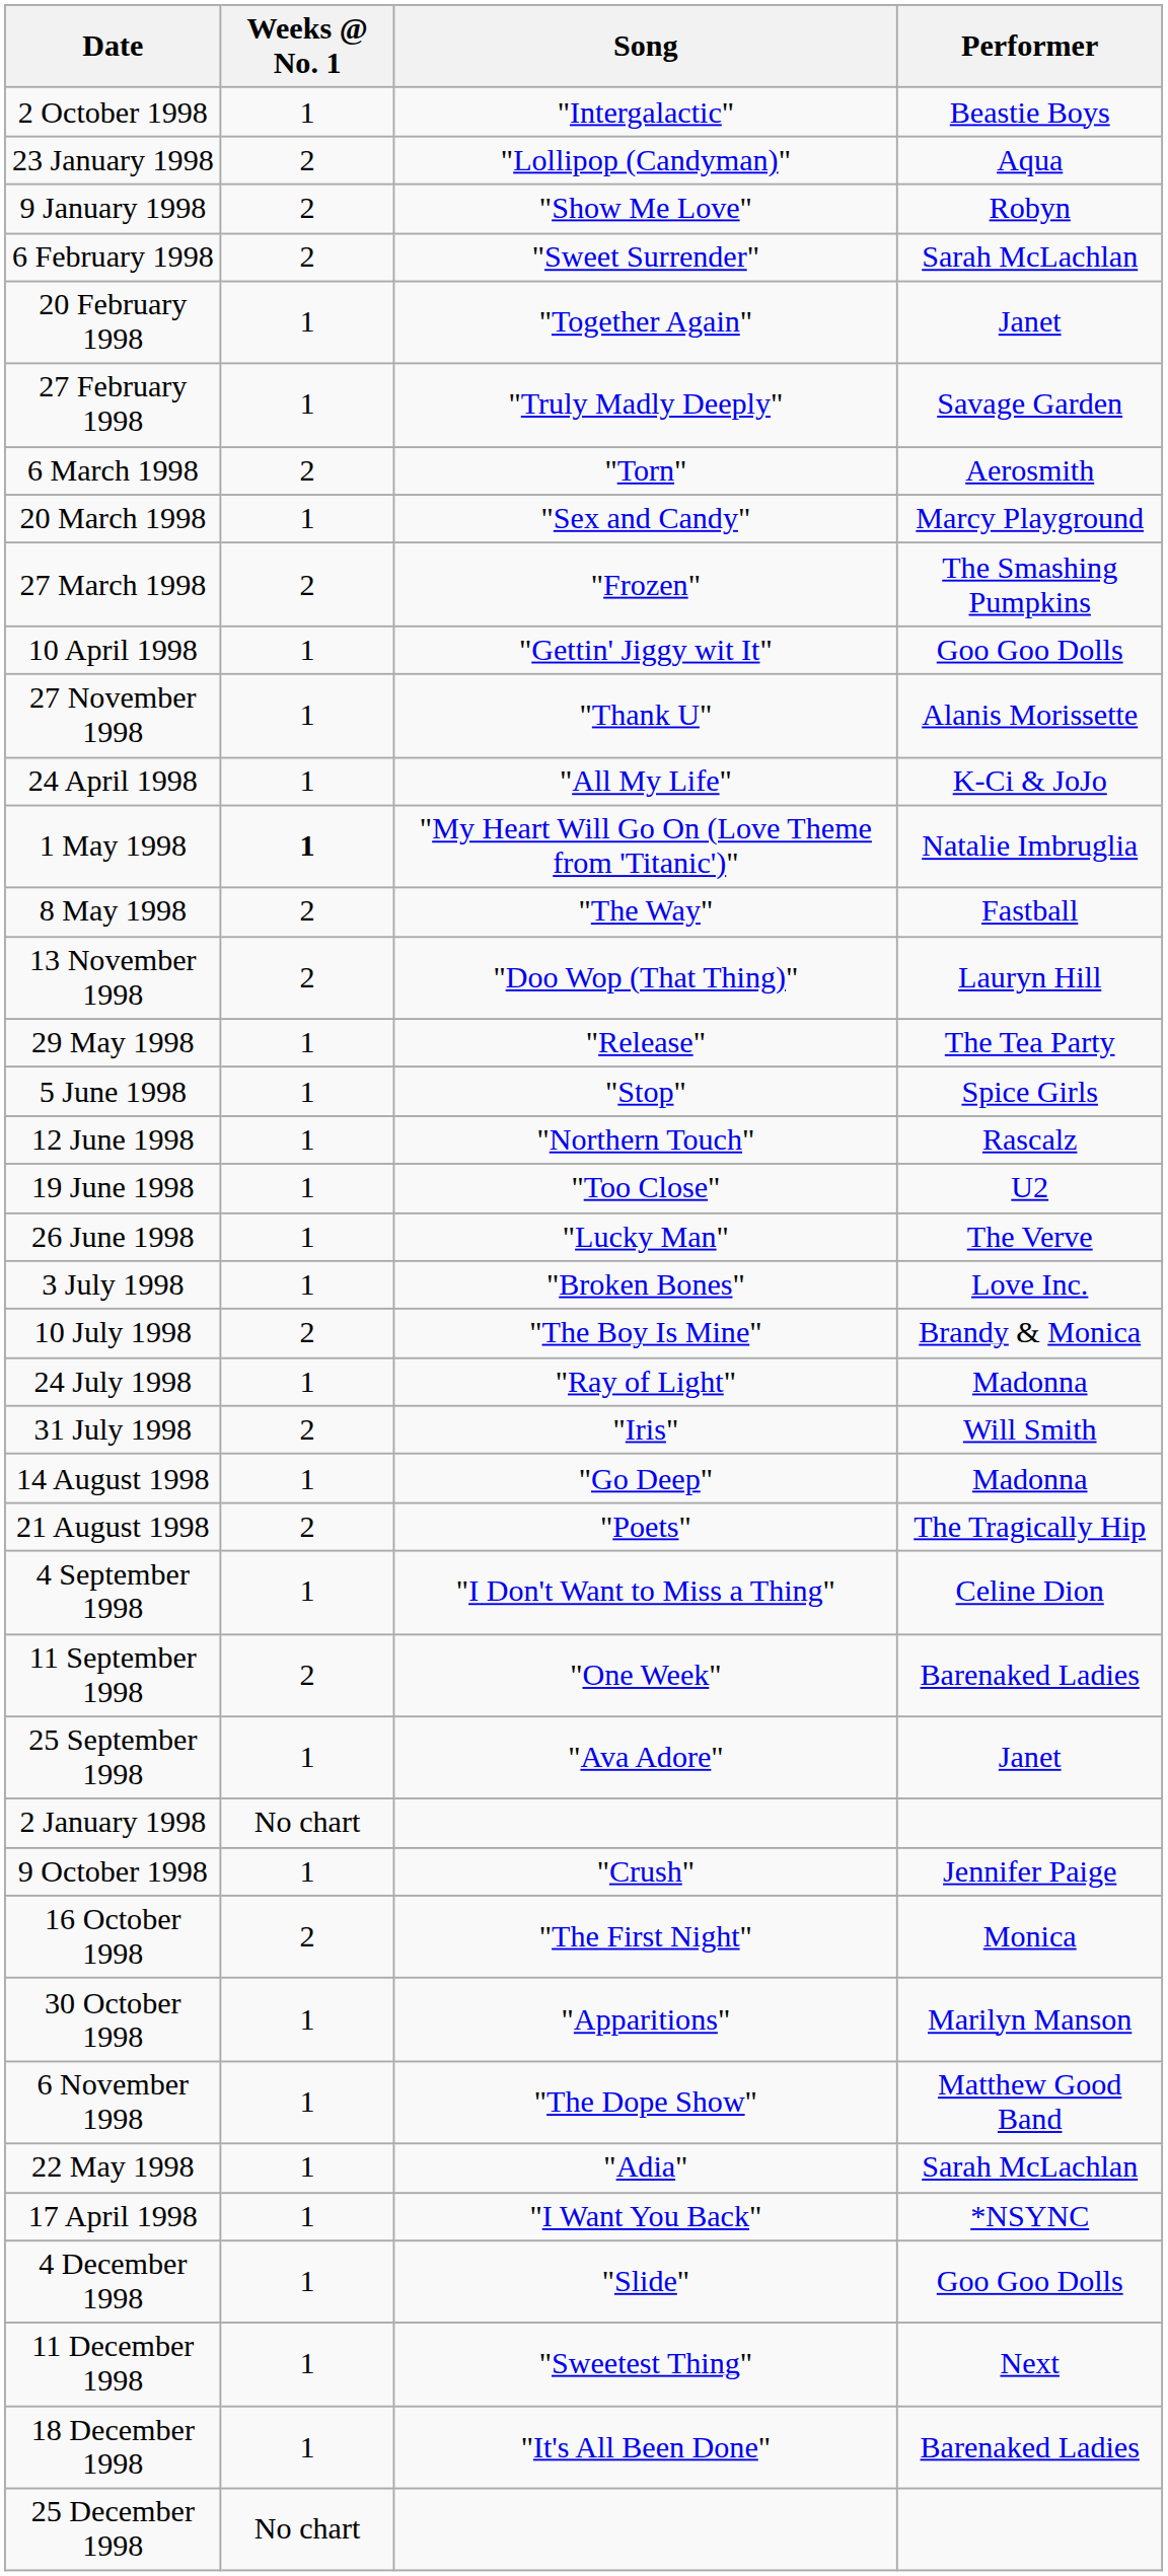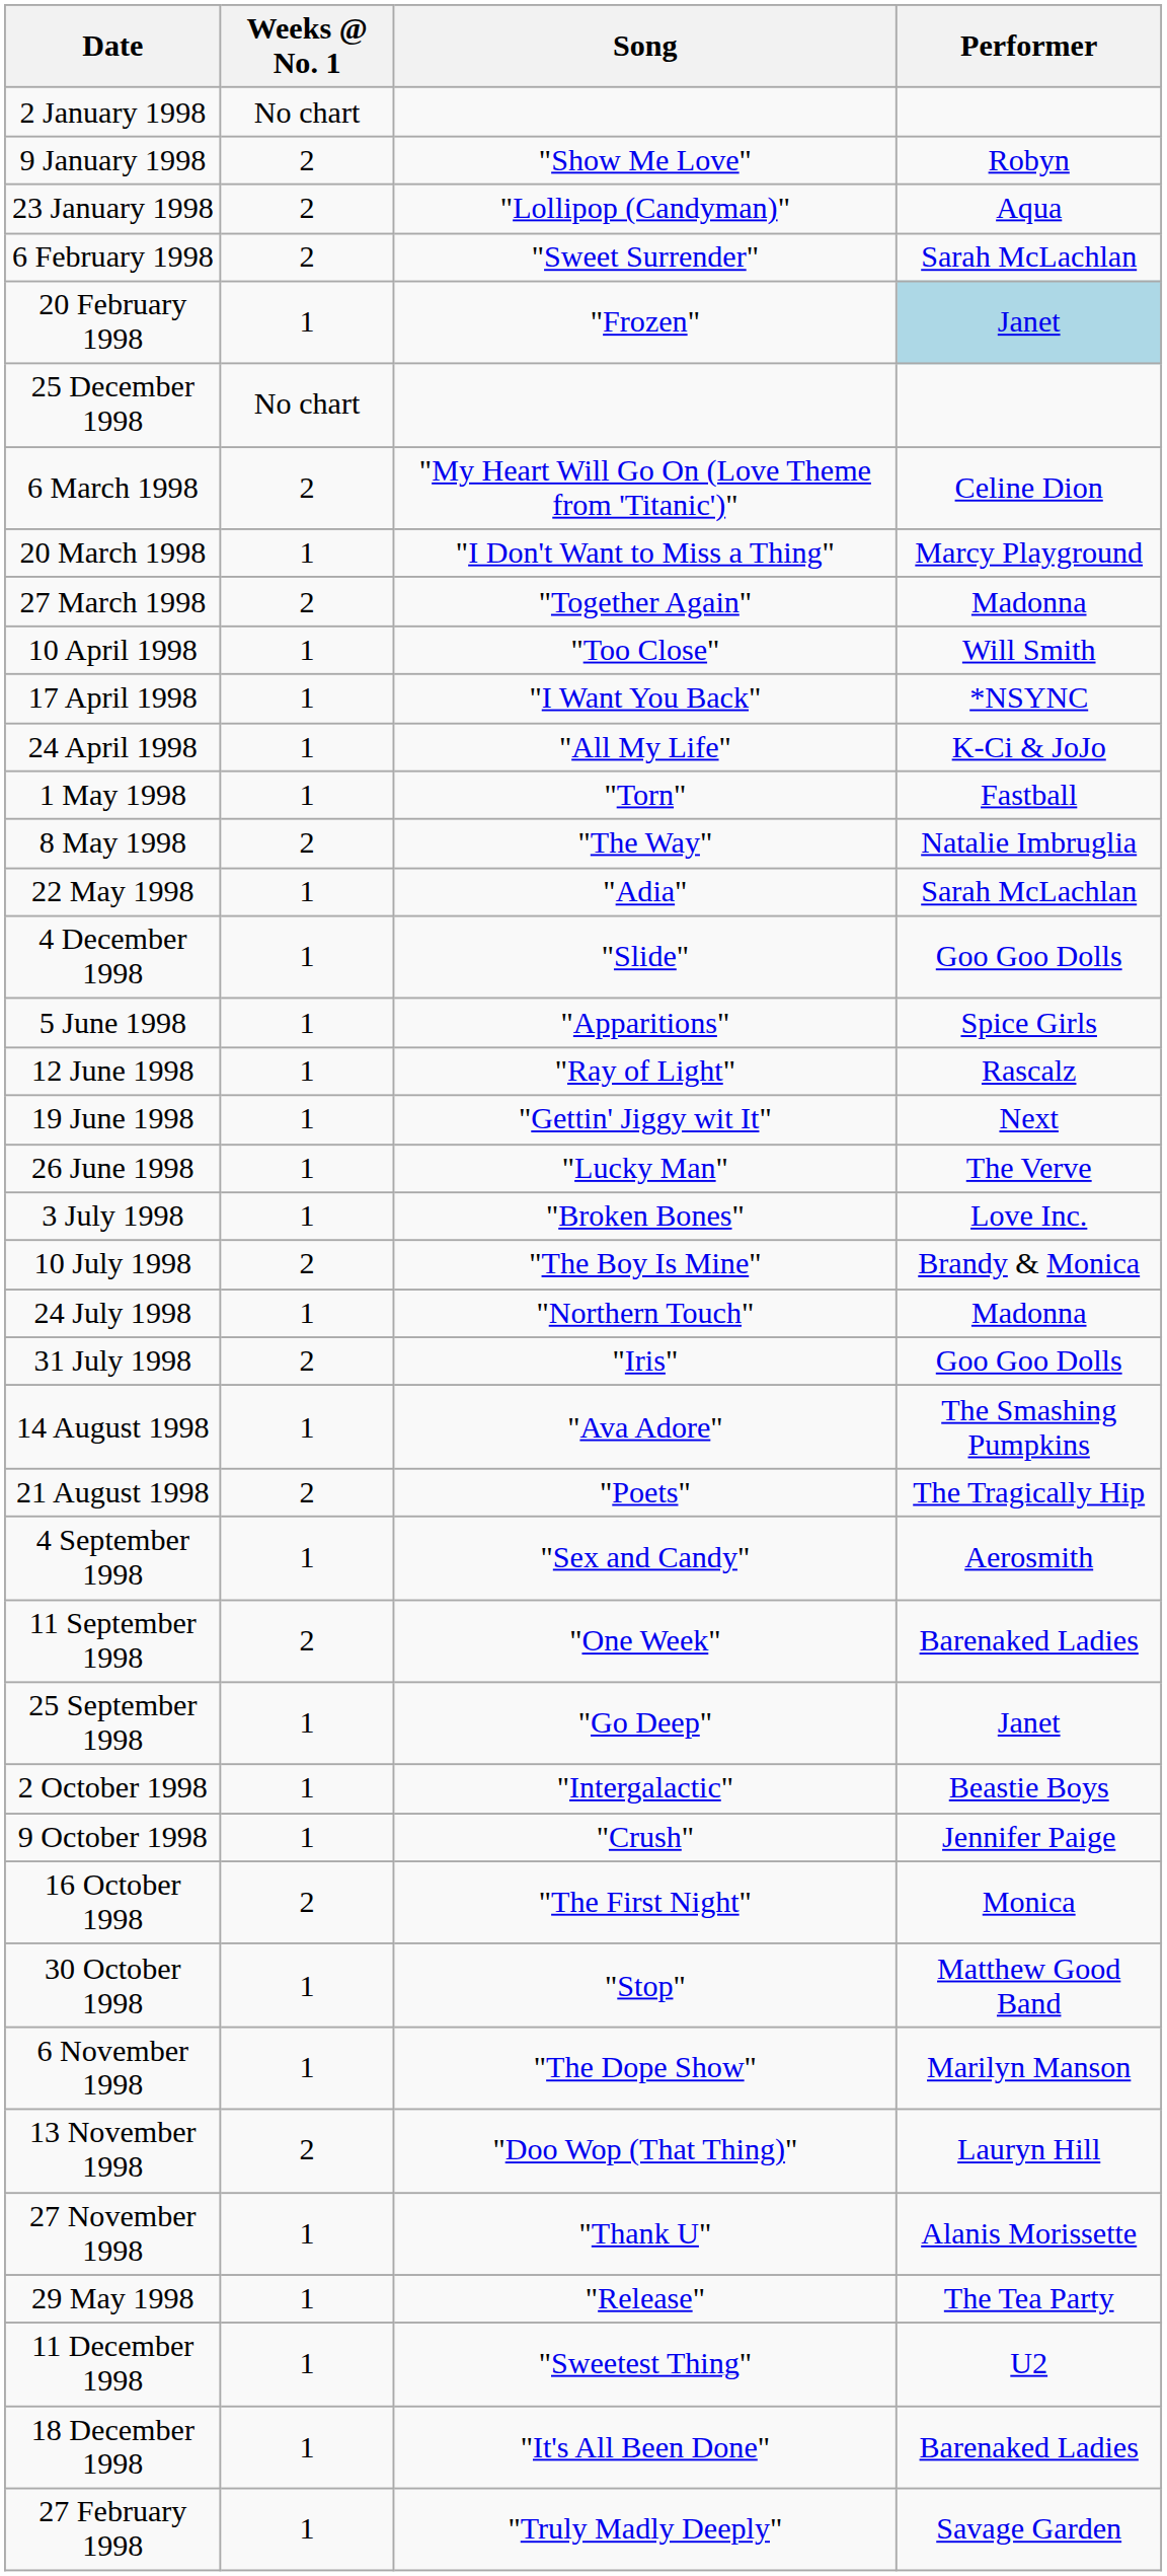 <table class="wikitable" style="text-align: center;">
 <tr>
 <th>Date</th>
 <th>Weeks @ No. 1</th>
 <th>Song</th>
 <th>Performer</th>
 </tr>
 <tr>
-<td>2 October 1998</td>
-<td>1</td>
-<td>"<a href='#'>Intergalactic</a>"</td>
-<td><a href='#'>Beastie Boys</a></td>
+<td>2 January 1998</td>
+<td>No chart</td>
+<td></td>
+<td></td>
+</tr>
+<tr>
+<td>9 January 1998</td>
+<td>2</td>
+<td>"<a href='#'>Show Me Love</a>"</td>
+<td><a href='#'>Robyn</a></td>
 </tr>
 <tr>
 <td>23 January 1998</td>
 <td>2</td>
 <td>"<a href='#'>Lollipop (Candyman)</a>"</td>
 <td><a href='#'>Aqua</a></td>
-</tr>
-<tr>
-<td>9 January 1998</td>
-<td>2</td>
-<td>"<a href='#'>Show Me Love</a>"</td>
-<td><a href='#'>Robyn</a></td>
 </tr>
 <tr>
 <td>6 February 1998</td>
 <td>2</td>
 <td>"<a href='#'>Sweet Surrender</a>"</td>
 <td><a href='#'>Sarah McLachlan</a></td>
 </tr>
 <tr>
 <td>20 February 1998</td>
 <td>1</td>
-<td>"<a href='#'>Together Again</a>"</td>
-<td><a href='#'>Janet</a></td>
+<td>"<a href='#'>Frozen</a>"</td>
+<td style="background: lightblue;"><a href='#'>Janet</a></td>
 </tr>
 <tr>
-<td>27 February 1998</td>
-<td>1</td>
-<td>"<a href='#'>Truly Madly Deeply</a>"</td>
-<td><a href='#'>Savage Garden</a></td>
+<td>25 December 1998</td>
+<td>No chart</td>
+<td></td>
+<td></td>
 </tr>
 <tr>
 <td>6 March 1998</td>
 <td>2</td>
-<td>"<a href='#'>Torn</a>"</td>
-<td><a href='#'>Aerosmith</a></td>
+<td>"<a href='#'>My Heart Will Go On (Love Theme from 'Titanic')</a>"</td>
+<td><a href='#'>Celine Dion</a></td>
 </tr>
 <tr>
 <td>20 March 1998</td>
 <td>1</td>
-<td>"<a href='#'>Sex and Candy</a>"</td>
+<td>"<a href='#'>I Don't Want to Miss a Thing</a>"</td>
 <td><a href='#'>Marcy Playground</a></td>
 </tr>
 <tr>
 <td>27 March 1998</td>
 <td>2</td>
-<td>"<a href='#'>Frozen</a>"</td>
-<td><a href='#'>The Smashing Pumpkins</a></td>
+<td>"<a href='#'>Together Again</a>"</td>
+<td><a href='#'>Madonna</a></td>
 </tr>
 <tr>
 <td>10 April 1998</td>
 <td>1</td>
-<td>"<a href='#'>Gettin' Jiggy wit It</a>"</td>
-<td><a href='#'>Goo Goo Dolls</a></td>
+<td>"<a href='#'>Too Close</a>"</td>
+<td><a href='#'>Will Smith</a></td>
 </tr>
 <tr>
-<td>27 November 1998</td>
+<td>17 April 1998</td>
 <td>1</td>
-<td>"<a href='#'>Thank U</a>"</td>
-<td><a href='#'>Alanis Morissette</a></td>
+<td>"<a href='#'>I Want You Back</a>"</td>
+<td><a href='#'>*NSYNC</a></td>
 </tr>
 <tr>
 <td>24 April 1998</td>
 <td>1</td>
 <td>"<a href='#'>All My Life</a>"</td>
 <td><a href='#'>K-Ci & JoJo</a></td>
 </tr>
 <tr>
 <td>1 May 1998</td>
-<td><strong>1</strong></td>
-<td>"<a href='#'>My Heart Will Go On (Love Theme from 'Titanic')</a>"</td>
-<td><a href='#'>Natalie Imbruglia</a></td>
+<td>1</td>
+<td>"<a href='#'>Torn</a>"</td>
+<td><a href='#'>Fastball</a></td>
 </tr>
 <tr>
 <td>8 May 1998</td>
 <td>2</td>
 <td>"<a href='#'>The Way</a>"</td>
-<td><a href='#'>Fastball</a></td>
+<td><a href='#'>Natalie Imbruglia</a></td>
 </tr>
 <tr>
-<td>13 November 1998</td>
-<td>2</td>
-<td>"<a href='#'>Doo Wop (That Thing)</a>"</td>
-<td><a href='#'>Lauryn Hill</a></td>
+<td>22 May 1998</td>
+<td>1</td>
+<td>"<a href='#'>Adia</a>"</td>
+<td><a href='#'>Sarah McLachlan</a></td>
 </tr>
 <tr>
-<td>29 May 1998</td>
+<td>4 December 1998</td>
 <td>1</td>
-<td>"<a href='#'>Release</a>"</td>
-<td><a href='#'>The Tea Party</a></td>
+<td>"<a href='#'>Slide</a>"</td>
+<td><a href='#'>Goo Goo Dolls</a></td>
 </tr>
 <tr>
 <td>5 June 1998</td>
 <td>1</td>
-<td>"<a href='#'>Stop</a>"</td>
+<td>"<a href='#'>Apparitions</a>"</td>
 <td><a href='#'>Spice Girls</a></td>
 </tr>
 <tr>
 <td>12 June 1998</td>
 <td>1</td>
-<td>"<a href='#'>Northern Touch</a>"</td>
+<td>"<a href='#'>Ray of Light</a>"</td>
 <td><a href='#'>Rascalz</a></td>
 </tr>
 <tr>
 <td>19 June 1998</td>
 <td>1</td>
-<td>"<a href='#'>Too Close</a>"</td>
-<td><a href='#'>U2</a></td>
+<td>"<a href='#'>Gettin' Jiggy wit It</a>"</td>
+<td><a href='#'>Next</a></td>
 </tr>
 <tr>
 <td>26 June 1998</td>
 <td>1</td>
 <td>"<a href='#'>Lucky Man</a>"</td>
 <td><a href='#'>The Verve</a></td>
 </tr>
 <tr>
 <td>3 July 1998</td>
 <td>1</td>
 <td>"<a href='#'>Broken Bones</a>"</td>
 <td><a href='#'>Love Inc.</a></td>
 </tr>
 <tr>
 <td>10 July 1998</td>
 <td>2</td>
 <td>"<a href='#'>The Boy Is Mine</a>"</td>
 <td><a href='#'>Brandy</a> & <a href='#'>Monica</a></td>
 </tr>
 <tr>
 <td>24 July 1998</td>
 <td>1</td>
-<td>"<a href='#'>Ray of Light</a>"</td>
+<td>"<a href='#'>Northern Touch</a>"</td>
 <td><a href='#'>Madonna</a></td>
 </tr>
 <tr>
 <td>31 July 1998</td>
 <td>2</td>
 <td>"<a href='#'>Iris</a>"</td>
-<td><a href='#'>Will Smith</a></td>
+<td><a href='#'>Goo Goo Dolls</a></td>
 </tr>
 <tr>
 <td>14 August 1998</td>
 <td>1</td>
-<td>"<a href='#'>Go Deep</a>"</td>
-<td><a href='#'>Madonna</a></td>
+<td>"<a href='#'>Ava Adore</a>"</td>
+<td><a href='#'>The Smashing Pumpkins</a></td>
 </tr>
 <tr>
 <td>21 August 1998</td>
 <td>2</td>
 <td>"<a href='#'>Poets</a>"</td>
 <td><a href='#'>The Tragically Hip</a></td>
 </tr>
 <tr>
 <td>4 September 1998</td>
 <td>1</td>
-<td>"<a href='#'>I Don't Want to Miss a Thing</a>"</td>
-<td><a href='#'>Celine Dion</a></td>
+<td>"<a href='#'>Sex and Candy</a>"</td>
+<td><a href='#'>Aerosmith</a></td>
 </tr>
 <tr>
 <td>11 September 1998</td>
 <td>2</td>
 <td>"<a href='#'>One Week</a>"</td>
 <td><a href='#'>Barenaked Ladies</a></td>
 </tr>
 <tr>
 <td>25 September 1998</td>
 <td>1</td>
-<td>"<a href='#'>Ava Adore</a>"</td>
+<td>"<a href='#'>Go Deep</a>"</td>
 <td><a href='#'>Janet</a></td>
 </tr>
 <tr>
-<td>2 January 1998</td>
-<td>No chart</td>
-<td></td>
-<td></td>
+<td>2 October 1998</td>
+<td>1</td>
+<td>"<a href='#'>Intergalactic</a>"</td>
+<td><a href='#'>Beastie Boys</a></td>
 </tr>
 <tr>
 <td>9 October 1998</td>
 <td>1</td>
 <td>"<a href='#'>Crush</a>"</td>
 <td><a href='#'>Jennifer Paige</a></td>
 </tr>
 <tr>
 <td>16 October 1998</td>
 <td>2</td>
 <td>"<a href='#'>The First Night</a>"</td>
 <td><a href='#'>Monica</a></td>
 </tr>
 <tr>
 <td>30 October 1998</td>
 <td>1</td>
-<td>"<a href='#'>Apparitions</a>"</td>
-<td><a href='#'>Marilyn Manson</a></td>
+<td>"<a href='#'>Stop</a>"</td>
+<td><a href='#'>Matthew Good Band</a></td>
 </tr>
 <tr>
 <td>6 November 1998</td>
 <td>1</td>
 <td>"<a href='#'>The Dope Show</a>"</td>
-<td><a href='#'>Matthew Good Band</a></td>
+<td><a href='#'>Marilyn Manson</a></td>
 </tr>
 <tr>
-<td>22 May 1998</td>
-<td>1</td>
-<td>"<a href='#'>Adia</a>"</td>
-<td><a href='#'>Sarah McLachlan</a></td>
+<td>13 November 1998</td>
+<td>2</td>
+<td>"<a href='#'>Doo Wop (That Thing)</a>"</td>
+<td><a href='#'>Lauryn Hill</a></td>
 </tr>
 <tr>
-<td>17 April 1998</td>
+<td>27 November 1998</td>
 <td>1</td>
-<td>"<a href='#'>I Want You Back</a>"</td>
-<td><a href='#'>*NSYNC</a></td>
+<td>"<a href='#'>Thank U</a>"</td>
+<td><a href='#'>Alanis Morissette</a></td>
 </tr>
 <tr>
-<td>4 December 1998</td>
+<td>29 May 1998</td>
 <td>1</td>
-<td>"<a href='#'>Slide</a>"</td>
-<td><a href='#'>Goo Goo Dolls</a></td>
+<td>"<a href='#'>Release</a>"</td>
+<td><a href='#'>The Tea Party</a></td>
 </tr>
 <tr>
 <td>11 December 1998</td>
 <td>1</td>
 <td>"<a href='#'>Sweetest Thing</a>"</td>
-<td><a href='#'>Next</a></td>
+<td><a href='#'>U2</a></td>
 </tr>
 <tr>
 <td>18 December 1998</td>
 <td>1</td>
 <td>"<a href='#'>It's All Been Done</a>"</td>
 <td><a href='#'>Barenaked Ladies</a></td>
 </tr>
 <tr>
-<td>25 December 1998</td>
-<td>No chart</td>
-<td></td>
-<td></td>
+<td>27 February 1998</td>
+<td>1</td>
+<td>"<a href='#'>Truly Madly Deeply</a>"</td>
+<td><a href='#'>Savage Garden</a></td>
 </tr>
 </table>
